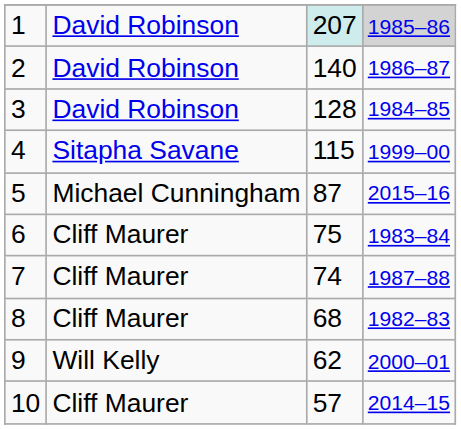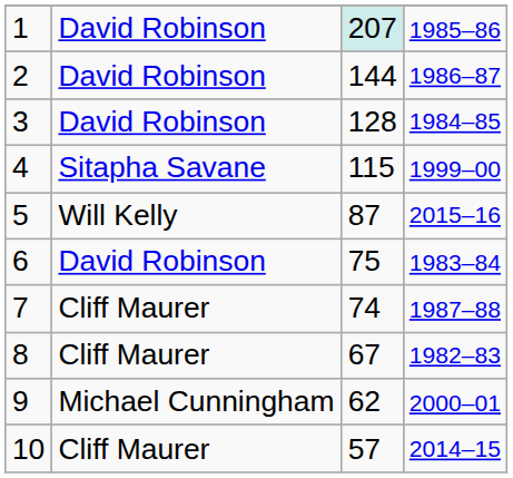 <table class="wikitable">
 <tr>
 </tr>
 <tr>
 <td>1</td>
 <td><a href='#'>David Robinson</a></td>
 <td style="background-color:#CFECEC">207</td>
-<td style="background: lightgrey; font-size:80%;"><a href='#'>1985–86</a></td>
+<td style="font-size:80%;"><a href='#'>1985–86</a></td>
 </tr>
 <tr>
 <td>2</td>
 <td><a href='#'>David Robinson</a></td>
-<td>140</td>
+<td>144</td>
 <td style="font-size:80%;"><a href='#'>1986–87</a></td>
 </tr>
 <tr>
 <td>3</td>
 <td><a href='#'>David Robinson</a></td>
 <td>128</td>
 <td style="font-size:80%;"><a href='#'>1984–85</a></td>
 </tr>
 <tr>
 <td>4</td>
 <td><a href='#'>Sitapha Savane</a></td>
 <td>115</td>
 <td style="font-size:80%;"><a href='#'>1999–00</a></td>
 </tr>
 <tr>
 <td>5</td>
-<td>Michael Cunningham</td>
+<td>Will Kelly</td>
 <td>87</td>
 <td style="font-size:80%;"><a href='#'>2015–16</a></td>
 </tr>
 <tr>
 <td>6</td>
-<td>Cliff Maurer</td>
+<td><a href='#'>David Robinson</a></td>
 <td>75</td>
 <td style="font-size:80%;"><a href='#'>1983–84</a></td>
 </tr>
 <tr>
 <td>7</td>
 <td>Cliff Maurer</td>
 <td>74</td>
 <td style="font-size:80%;"><a href='#'>1987–88</a></td>
 </tr>
 <tr>
 <td>8</td>
 <td>Cliff Maurer</td>
-<td>68</td>
+<td>67</td>
 <td style="font-size:80%;"><a href='#'>1982–83</a></td>
 </tr>
 <tr>
 <td>9</td>
-<td>Will Kelly</td>
+<td>Michael Cunningham</td>
 <td>62</td>
 <td style="font-size:80%;"><a href='#'>2000–01</a></td>
 </tr>
 <tr>
 <td>10</td>
 <td>Cliff Maurer</td>
 <td>57</td>
 <td style="font-size:80%;"><a href='#'>2014–15</a></td>
 </tr>
 </table>
